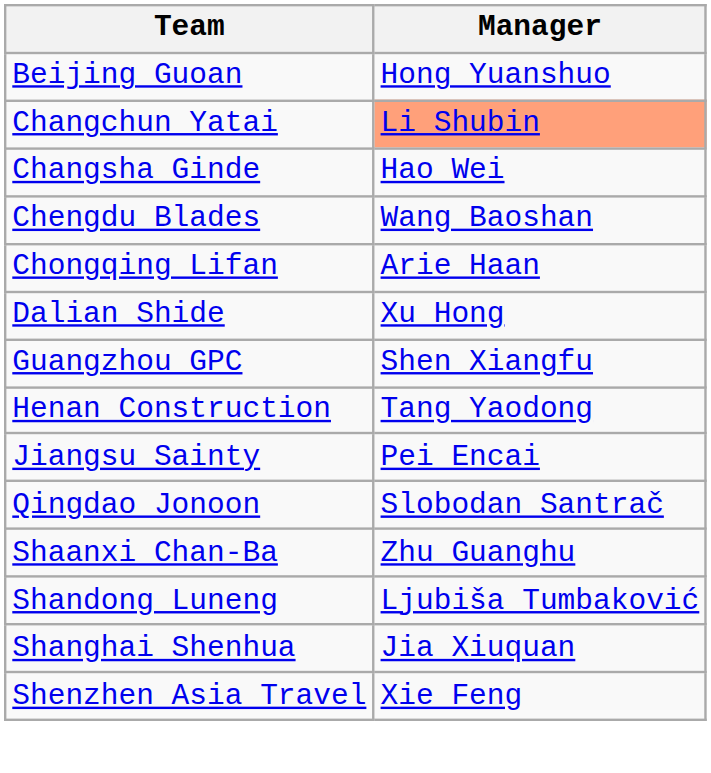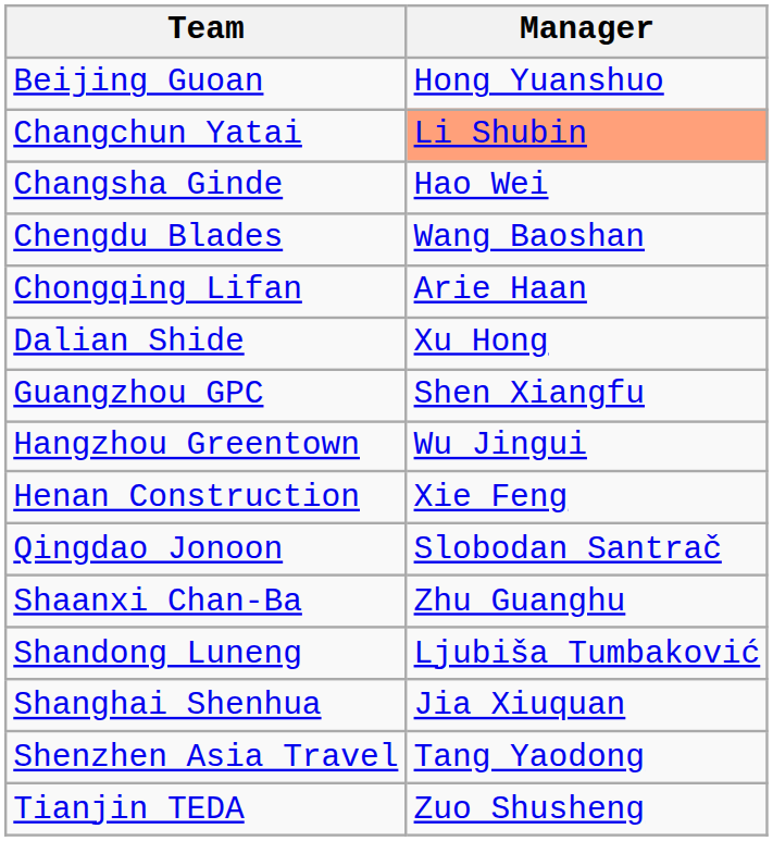 <table class="wikitable sortable" style="font-size:95%">
 <tr>
 <th>Team</th>
 <th>Manager</th>
 </tr>
 <tr>
 <td><a href='#'>Beijing Guoan</a></td>
 <td> <a href='#'>Hong Yuanshuo</a></td>
 </tr>
 <tr>
 <td><a href='#'>Changchun Yatai</a></td>
 <td style="background: lightsalmon;"> <a href='#'>Li Shubin</a></td>
 </tr>
 <tr>
 <td><a href='#'>Changsha Ginde</a></td>
 <td> <a href='#'>Hao Wei</a></td>
 </tr>
 <tr>
 <td><a href='#'>Chengdu Blades</a></td>
 <td> <a href='#'>Wang Baoshan</a></td>
 </tr>
 <tr>
 <td><a href='#'>Chongqing Lifan</a></td>
 <td> <a href='#'>Arie Haan</a></td>
 </tr>
 <tr>
 <td><a href='#'>Dalian Shide</a></td>
 <td> <a href='#'>Xu Hong</a></td>
 </tr>
 <tr>
 <td><a href='#'>Guangzhou GPC</a></td>
 <td> <a href='#'>Shen Xiangfu</a></td>
 </tr>
 <tr>
-<td><a href='#'>Henan Construction</a></td>
-<td> <a href='#'>Tang Yaodong</a></td>
+<td><a href='#'>Hangzhou Greentown</a></td>
+<td> <a href='#'>Wu Jingui</a></td>
 </tr>
 <tr>
-<td><a href='#'>Jiangsu Sainty</a></td>
-<td> <a href='#'>Pei Encai</a></td>
+<td><a href='#'>Henan Construction</a></td>
+<td> <a href='#'>Xie Feng</a></td>
 </tr>
 <tr>
 <td><a href='#'>Qingdao Jonoon</a></td>
 <td> <a href='#'>Slobodan Santrač</a></td>
 </tr>
 <tr>
 <td><a href='#'>Shaanxi Chan-Ba</a></td>
 <td> <a href='#'>Zhu Guanghu</a></td>
 </tr>
 <tr>
 <td><a href='#'>Shandong Luneng</a></td>
 <td> <a href='#'>Ljubiša Tumbaković</a></td>
 </tr>
 <tr>
 <td><a href='#'>Shanghai Shenhua</a></td>
 <td> <a href='#'>Jia Xiuquan</a></td>
 </tr>
 <tr>
 <td><a href='#'>Shenzhen Asia Travel</a></td>
-<td> <a href='#'>Xie Feng</a></td>
+<td> <a href='#'>Tang Yaodong</a></td>
+</tr>
+<tr>
+<td><a href='#'>Tianjin TEDA</a></td>
+<td> <a href='#'>Zuo Shusheng</a></td>
 </tr>
 </table>
